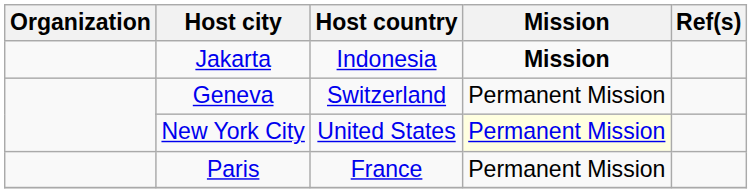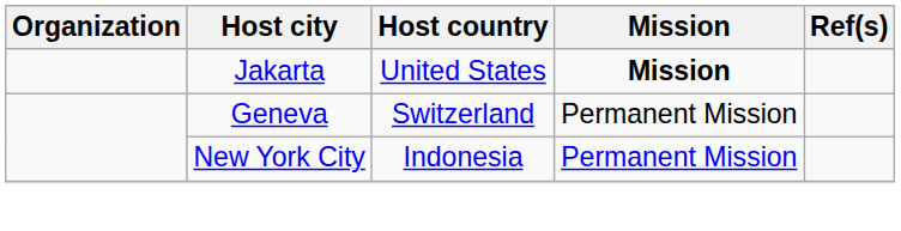 <table class="wikitable" style="text-align:center;">
 <tr>
 <th>Organization</th>
 <th>Host city</th>
 <th>Host country</th>
 <th>Mission</th>
 <th>Ref(s)</th>
 </tr>
 <tr>
 <td></td>
 <td><a href='#'>Jakarta</a></td>
-<td><a href='#'>Indonesia</a></td>
+<td><a href='#'>United States</a></td>
 <td><strong>Mission</strong></td>
 <td></td>
 </tr>
 <tr>
 <td rowspan=2></td>
 <td><a href='#'>Geneva</a></td>
 <td><a href='#'>Switzerland</a></td>
 <td>Permanent Mission</td>
 <td></td>
 </tr>
 <tr>
 <td><a href='#'>New York City</a></td>
-<td><a href='#'>United States</a></td>
-<td style="background: lightyellow;"><a href='#'>Permanent Mission</a></td>
-<td></td>
-</tr>
-<tr>
-<td></td>
-<td><a href='#'>Paris</a></td>
-<td><a href='#'>France</a></td>
-<td>Permanent Mission</td>
+<td><a href='#'>Indonesia</a></td>
+<td><a href='#'>Permanent Mission</a></td>
 <td></td>
 </tr>
 <tr>
 </tr>
 </table>
